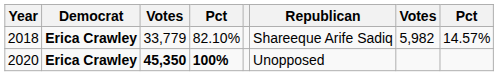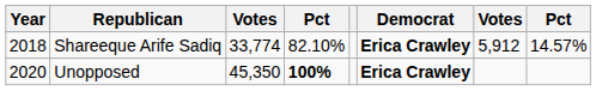 <table class="wikitable" style="margin:0.5em ; font-size:95%">
 <tr>
 <th>Year</th>
-<th>Democrat</th>
+<th>Republican</th>
 <th>Votes</th>
 <th>Pct</th>
 <th></th>
-<th>Republican</th>
+<th>Democrat</th>
 <th>Votes</th>
 <th>Pct</th>
 </tr>
 <tr>
 <td>2018</td>
-<td><strong>Erica Crawley</strong></td>
-<td>33,779</td>
+<td>Shareeque Arife Sadiq</td>
+<td>33,774</td>
 <td>82.10%</td>
 <td></td>
-<td>Shareeque Arife Sadiq</td>
-<td>5,982</td>
+<td><strong>Erica Crawley</strong></td>
+<td>5,912</td>
 <td>14.57%</td>
 </tr>
 <tr>
 <td>2020</td>
-<td><strong>Erica Crawley</strong></td>
-<td><strong>45,350</strong></td>
+<td>Unopposed</td>
+<td>45,350</td>
 <td><strong>100%</strong></td>
 <td></td>
-<td>Unopposed</td>
+<td><strong>Erica Crawley</strong></td>
 <td></td>
 <td></td>
 </tr>
 </table>
